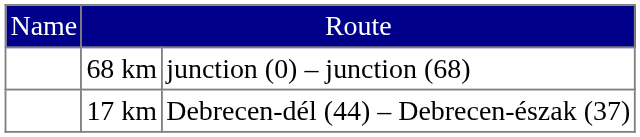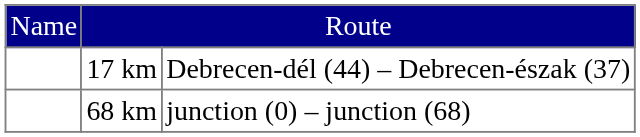 <table border=1 cellpadding=2 style="margin-left:1em; margin-bottom: 1em; color: black; border-collapse: collapse; font-size: 95%;">
 <tr align="center" bgcolor="00008B" style="color: white;">
 <td>Name</td>
 <td colspan=2>Route</td>
 </tr>
 <tr>
 <td></td>
+<td align="right">17 km</td>
+<td> Debrecen-dél  (44) –  Debrecen-észak  (37)</td>
+</tr>
+<tr>
+<td></td>
 <td align="right">68 km</td>
 <td> junction  (0) –  junction  (68)</td>
 </tr>
-<tr>
-<td></td>
-<td align="right">17 km</td>
-<td> Debrecen-dél  (44) –  Debrecen-észak  (37)</td>
-</tr>
 </table>
